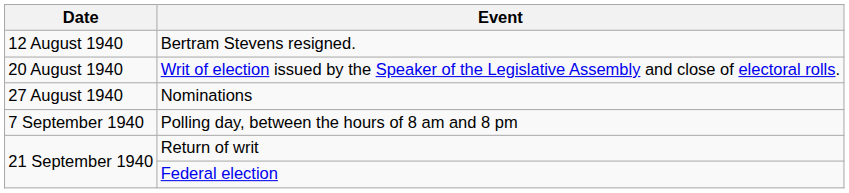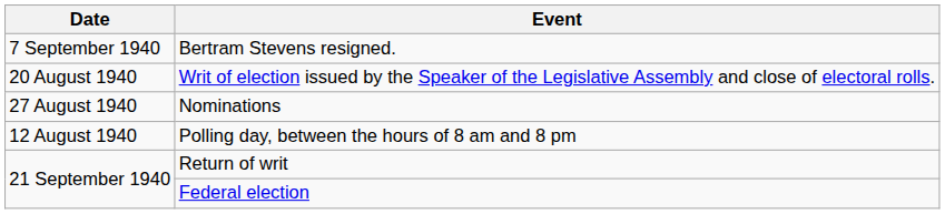 <table class="wikitable">
 <tr>
 <th>Date</th>
 <th>Event</th>
 </tr>
 <tr>
-<td>12 August 1940</td>
+<td>7 September 1940</td>
 <td>Bertram Stevens resigned.</td>
 </tr>
 <tr>
 <td>20 August 1940</td>
 <td><a href='#'>Writ of election</a> issued by the <a href='#'>Speaker of the Legislative Assembly</a>  and close of <a href='#'>electoral rolls</a>.</td>
 </tr>
 <tr>
 <td>27 August 1940</td>
 <td>Nominations</td>
 </tr>
 <tr>
-<td>7 September 1940</td>
+<td>12 August 1940</td>
 <td>Polling day, between the hours of 8 am and 8 pm</td>
 </tr>
 <tr>
 <td rowspan="2">21 September 1940</td>
 <td>Return of writ</td>
 </tr>
 <tr>
 <td><a href='#'>Federal election</a></td>
 </tr>
 </table>
